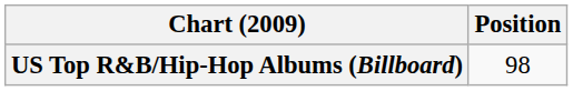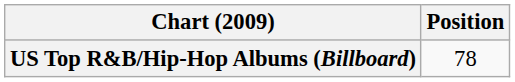 <table class="wikitable plainrowheaders" style="text-align:center;">
 <tr>
 <th scope="col">Chart (2009)</th>
 <th scope="col">Position</th>
 </tr>
 <tr>
 <th scope="row">US Top R&B/Hip-Hop Albums (<em>Billboard</em>)</th>
-<td>98</td>
+<td>78</td>
 </tr>
 </table>
